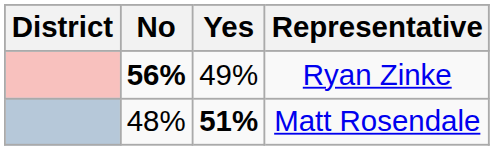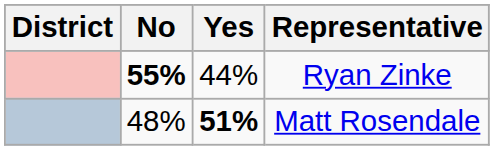 <table class="wikitable sortable">
 <tr>
 <th>District</th>
 <th>No</th>
 <th>Yes</th>
 <th>Representative</th>
 </tr>
 <tr align=center>
 <th style="background: rgb(248, 193, 190)"></th>
-<td><strong>56%</strong></td>
-<td>49%</td>
+<td><strong>55%</strong></td>
+<td>44%</td>
 <td><a href='#'>Ryan Zinke</a></td>
 </tr>
 <tr align=center>
 <th style="background: #B6C8D9;;"></th>
 <td>48%</td>
 <td><strong>51%</strong></td>
 <td><a href='#'>Matt Rosendale</a></td>
 </tr>
 </table>
